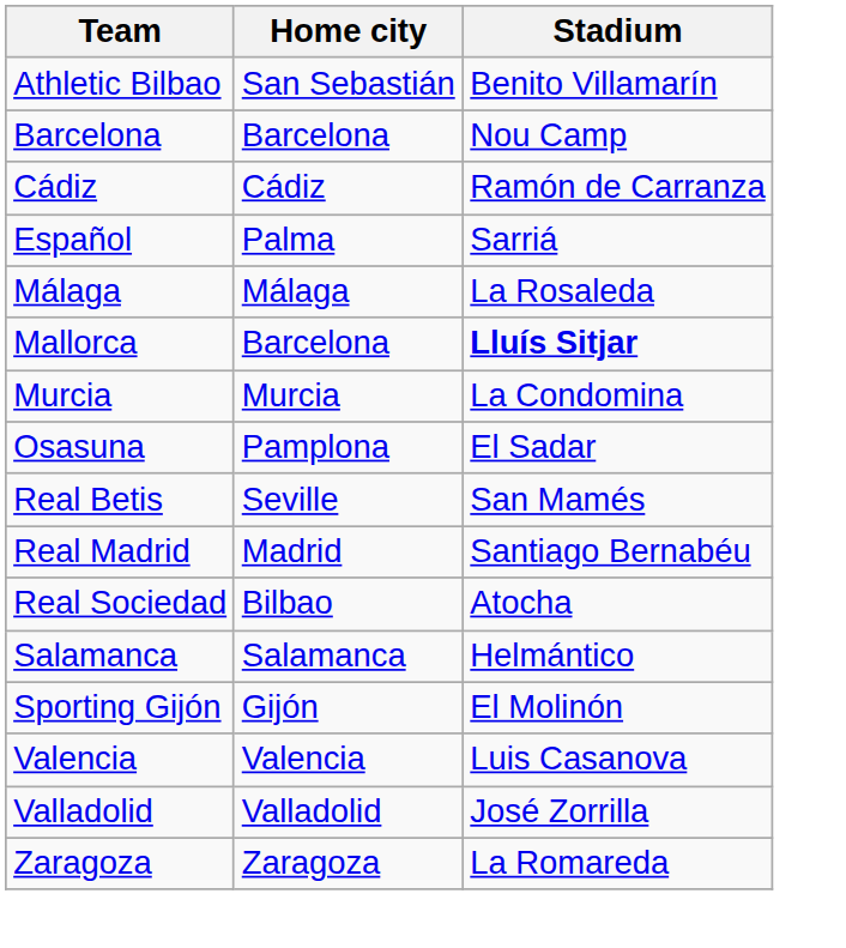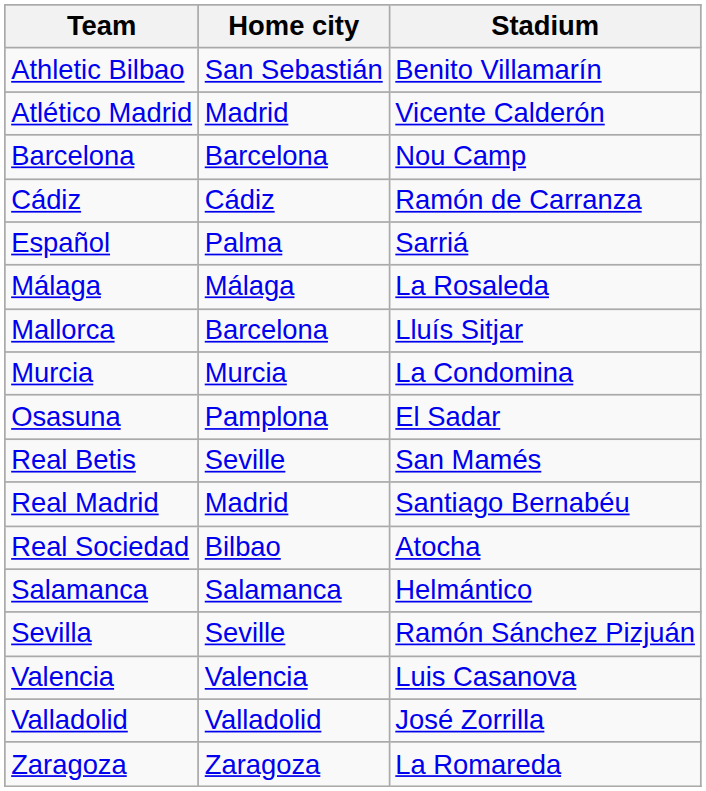 <table class="wikitable sortable" style="text-align: left;">
 <tr>
 <th>Team</th>
 <th>Home city</th>
 <th>Stadium</th>
 </tr>
 <tr>
 <td><a href='#'>Athletic Bilbao</a></td>
 <td><a href='#'>San Sebastián</a></td>
 <td><a href='#'>Benito Villamarín</a></td>
+</tr>
+<tr>
+<td><a href='#'>Atlético Madrid</a></td>
+<td><a href='#'>Madrid</a></td>
+<td><a href='#'>Vicente Calderón</a></td>
 </tr>
 <tr>
 <td><a href='#'>Barcelona</a></td>
 <td><a href='#'>Barcelona</a></td>
 <td><a href='#'>Nou Camp</a></td>
 </tr>
 <tr>
 <td><a href='#'>Cádiz</a></td>
 <td><a href='#'>Cádiz</a></td>
 <td><a href='#'>Ramón de Carranza</a></td>
 </tr>
 <tr>
 <td><a href='#'>Español</a></td>
 <td><a href='#'>Palma</a></td>
 <td><a href='#'>Sarriá</a></td>
 </tr>
 <tr>
 <td><a href='#'>Málaga</a></td>
 <td><a href='#'>Málaga</a></td>
 <td><a href='#'>La Rosaleda</a></td>
 </tr>
 <tr>
 <td><a href='#'>Mallorca</a></td>
 <td><a href='#'>Barcelona</a></td>
-<td><strong><a href='#'>Lluís Sitjar</a></strong></td>
+<td><a href='#'>Lluís Sitjar</a></td>
 </tr>
 <tr>
 <td><a href='#'>Murcia</a></td>
 <td><a href='#'>Murcia</a></td>
 <td><a href='#'>La Condomina</a></td>
 </tr>
 <tr>
 <td><a href='#'>Osasuna</a></td>
 <td><a href='#'>Pamplona</a></td>
 <td><a href='#'>El Sadar</a></td>
 </tr>
 <tr>
 <td><a href='#'>Real Betis</a></td>
 <td><a href='#'>Seville</a></td>
 <td><a href='#'>San Mamés</a></td>
 </tr>
 <tr>
 <td><a href='#'>Real Madrid</a></td>
 <td><a href='#'>Madrid</a></td>
 <td><a href='#'>Santiago Bernabéu</a></td>
 </tr>
 <tr>
 <td><a href='#'>Real Sociedad</a></td>
 <td><a href='#'>Bilbao</a></td>
 <td><a href='#'>Atocha</a></td>
 </tr>
 <tr>
 <td><a href='#'>Salamanca</a></td>
 <td><a href='#'>Salamanca</a></td>
 <td><a href='#'>Helmántico</a></td>
 </tr>
 <tr>
-<td><a href='#'>Sporting Gijón</a></td>
-<td><a href='#'>Gijón</a></td>
-<td><a href='#'>El Molinón</a></td>
+<td><a href='#'>Sevilla</a></td>
+<td><a href='#'>Seville</a></td>
+<td><a href='#'>Ramón Sánchez Pizjuán</a></td>
 </tr>
 <tr>
 <td><a href='#'>Valencia</a></td>
 <td><a href='#'>Valencia</a></td>
 <td><a href='#'>Luis Casanova</a></td>
 </tr>
 <tr>
 <td><a href='#'>Valladolid</a></td>
 <td><a href='#'>Valladolid</a></td>
 <td><a href='#'>José Zorrilla</a></td>
 </tr>
 <tr>
 <td><a href='#'>Zaragoza</a></td>
 <td><a href='#'>Zaragoza</a></td>
 <td><a href='#'>La Romareda</a></td>
 </tr>
 </table>
